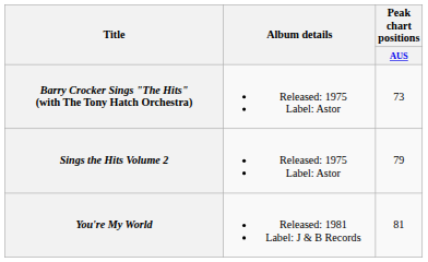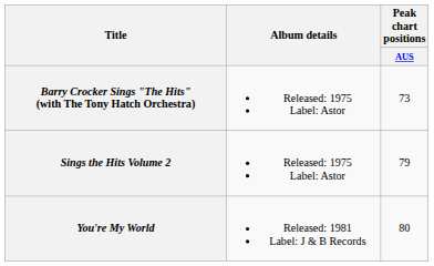 <table class="wikitable plainrowheaders" style="text-align:center;" border="1">
 <tr>
 <th scope="col" rowspan="2" style="width:25em;">Title</th>
 <th scope="col" rowspan="2" style="width:16em;">Album details</th>
 <th scope="col" colspan="1">Peak chart<br>positions</th>
 </tr>
 <tr>
 <th scope="col" style="text-align:center;"><small><a href='#'>AUS</a></small><br></th>
 </tr>
 <tr>
 <th scope="row"><em>Barry Crocker Sings "The Hits"</em> <br> (with The Tony Hatch Orchestra)</th>
 <td><br><ul><li>Released: 1975</li><li>Label: Astor</li></ul></td>
 <td align="center">73</td>
 </tr>
 <tr>
 <th scope="row"><em>Sings the Hits Volume 2</em></th>
 <td><br><ul><li>Released: 1975</li><li>Label: Astor</li></ul></td>
 <td align="center">79</td>
 </tr>
 <tr>
 <th scope="row"><em>You're My World</em></th>
 <td><br><ul><li>Released: 1981</li><li>Label: J & B Records</li></ul></td>
-<td align="center">81</td>
+<td align="center">80</td>
 </tr>
 </table>
